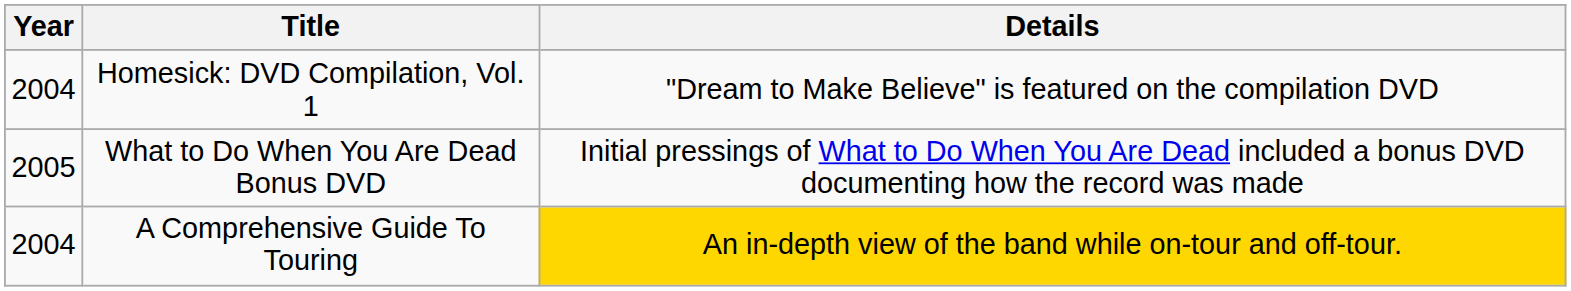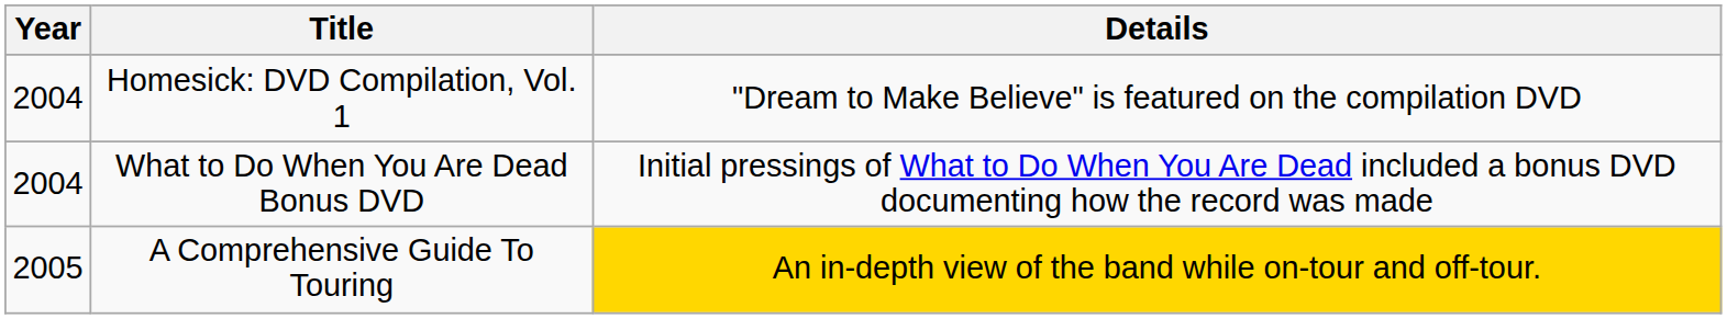 <table class="wikitable plainrowheaders" style="text-align:center;">
 <tr>
 <th>Year</th>
 <th>Title</th>
 <th>Details</th>
 </tr>
 <tr>
 <td>2004</td>
 <td>Homesick: DVD Compilation, Vol. 1</td>
 <td>"Dream to Make Believe" is featured on the compilation DVD</td>
 </tr>
 <tr>
-<td>2005</td>
+<td>2004</td>
 <td>What to Do When You Are Dead Bonus DVD</td>
 <td>Initial pressings of <a href='#'>What to Do When You Are Dead</a> included a bonus DVD documenting how the record was made</td>
 </tr>
 <tr>
-<td>2004</td>
+<td>2005</td>
 <td>A Comprehensive Guide To Touring</td>
 <td style="background: gold;">An in-depth view of the band while on-tour and off-tour.</td>
 </tr>
 </table>
